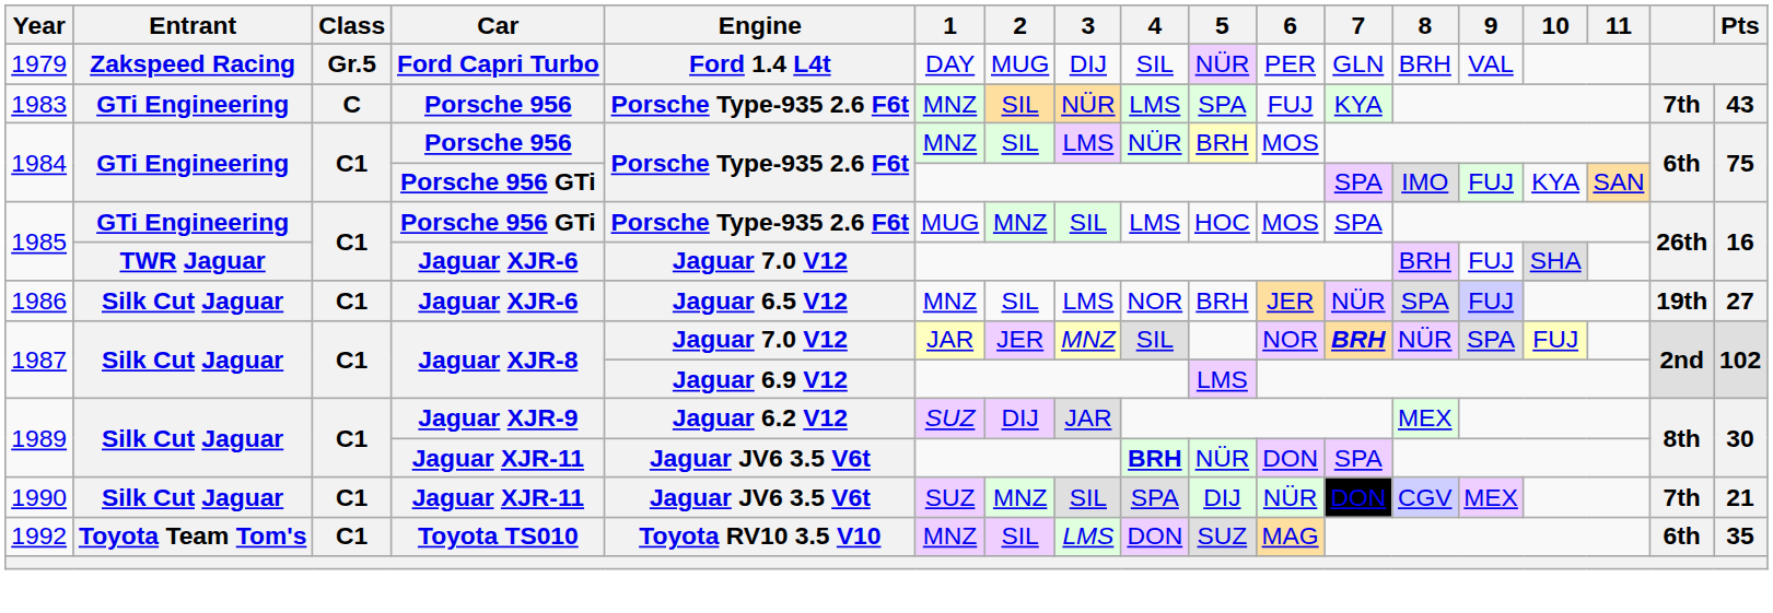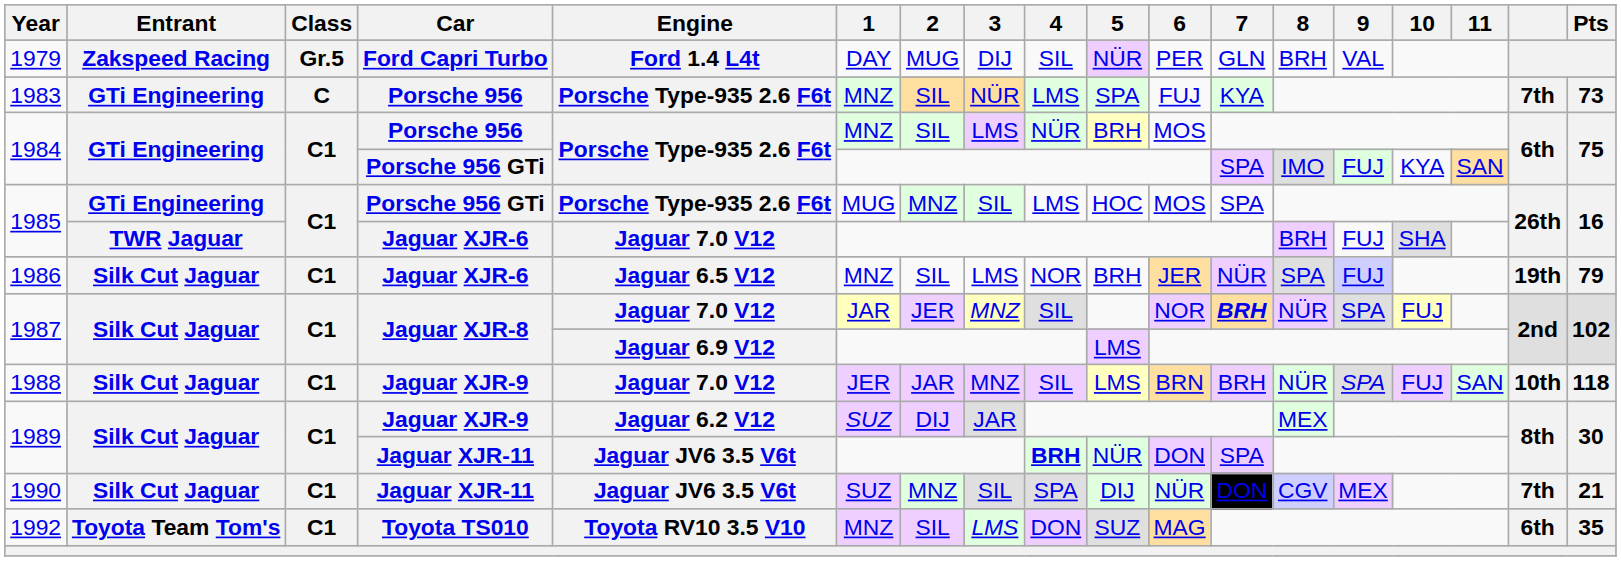 <table class="wikitable" style="text-align:center; font-size:85%">
 <tr>
 <th>Year</th>
 <th>Entrant</th>
 <th>Class</th>
 <th>Car</th>
 <th>Engine</th>
 <th>1</th>
 <th>2</th>
 <th>3</th>
 <th>4</th>
 <th>5</th>
 <th>6</th>
 <th>7</th>
 <th>8</th>
 <th>9</th>
 <th>10</th>
 <th>11</th>
 <th></th>
 <th>Pts</th>
 </tr>
 <tr>
 <td><a href='#'>1979</a></td>
 <th nowrap><a href='#'>Zakspeed Racing</a></th>
 <th>Gr.5</th>
 <th nowrap><a href='#'>Ford Capri Turbo</a></th>
 <th nowrap><a href='#'>Ford</a> 1.4 <a href='#'>L4</a><a href='#'>t</a></th>
 <td><a href='#'>DAY</a></td>
 <td><a href='#'>MUG</a></td>
 <td><a href='#'>DIJ</a></td>
 <td><a href='#'>SIL</a></td>
 <td style="background: #EFCFFF"><a href='#'>NÜR</a><br></td>
 <td><a href='#'>PER</a></td>
 <td><a href='#'>GLN</a></td>
 <td><a href='#'>BRH</a></td>
 <td><a href='#'>VAL</a></td>
 <td colspan=2></td>
 <th colspan=2></th>
 </tr>
 <tr>
 <td><a href='#'>1983</a></td>
 <th nowrap><a href='#'>GTi Engineering</a></th>
 <th>C</th>
 <th nowrap><a href='#'>Porsche 956</a></th>
 <th nowrap><a href='#'>Porsche</a> Type-935 2.6 <a href='#'>F6</a><a href='#'>t</a></th>
 <td style="background:#DFFFDF;"><a href='#'>MNZ</a><br></td>
 <td style="background:#FFDF9F;"><a href='#'>SIL</a><br></td>
 <td style="background:#FFDF9F;"><a href='#'>NÜR</a><br></td>
 <td style="background:#DFFFDF;"><a href='#'>LMS</a><br></td>
 <td style="background:#DFFFDF;"><a href='#'>SPA</a><br></td>
 <td><a href='#'>FUJ</a></td>
 <td style="background:#DFFFDF;"><a href='#'>KYA</a><br></td>
 <td colspan=4></td>
 <th>7th</th>
-<th>43</th>
+<th>73</th>
 </tr>
 <tr>
 <td rowspan=2><a href='#'>1984</a></td>
 <th rowspan=2 nowrap><a href='#'>GTi Engineering</a></th>
 <th rowspan=2>C1</th>
 <th nowrap><a href='#'>Porsche 956</a></th>
 <th rowspan=2 nowrap><a href='#'>Porsche</a> Type-935 2.6 <a href='#'>F6</a><a href='#'>t</a></th>
 <td style="background:#DFFFDF;"><a href='#'>MNZ</a><br></td>
 <td style="background:#DFFFDF;"><a href='#'>SIL</a><br></td>
 <td style="background: #EFCFFF"><a href='#'>LMS</a><br></td>
 <td style="background:#DFFFDF;"><a href='#'>NÜR</a><br></td>
 <td style="background:#FFFFBF;"><a href='#'>BRH</a><br></td>
 <td><a href='#'>MOS</a></td>
 <td colspan=5></td>
 <th rowspan=2>6th</th>
 <th rowspan=2>75</th>
 </tr>
 <tr>
 <th nowrap><a href='#'>Porsche 956</a> GTi</th>
 <td colspan=6></td>
 <td style="background: #EFCFFF"><a href='#'>SPA</a><br></td>
 <td style="background:#DFDFDF;"><a href='#'>IMO</a><br></td>
 <td style="background:#DFFFDF;"><a href='#'>FUJ</a><br></td>
 <td><a href='#'>KYA</a></td>
 <td style="background:#FFDF9F;"><a href='#'>SAN</a><br></td>
 </tr>
 <tr>
 <td rowspan=2><a href='#'>1985</a></td>
 <th nowrap><a href='#'>GTi Engineering</a></th>
 <th rowspan=2>C1</th>
 <th nowrap><a href='#'>Porsche 956</a> GTi</th>
 <th nowrap><a href='#'>Porsche</a> Type-935 2.6 <a href='#'>F6</a><a href='#'>t</a></th>
 <td><a href='#'>MUG</a></td>
 <td style="background:#DFFFDF;"><a href='#'>MNZ</a><br></td>
 <td style="background:#DFFFDF;"><a href='#'>SIL</a><br></td>
 <td><a href='#'>LMS</a></td>
 <td><a href='#'>HOC</a></td>
 <td><a href='#'>MOS</a></td>
 <td><a href='#'>SPA</a></td>
 <td colspan=4></td>
 <th rowspan=2>26th</th>
 <th rowspan=2>16</th>
 </tr>
 <tr>
 <th nowrap><a href='#'>TWR</a> <a href='#'>Jaguar</a></th>
 <th nowrap><a href='#'>Jaguar</a> <a href='#'>XJR-6</a></th>
 <th nowrap><a href='#'>Jaguar</a> 7.0 <a href='#'>V12</a></th>
 <td colspan=7></td>
 <td style="background: #EFCFFF"><a href='#'>BRH</a><br></td>
 <td><a href='#'>FUJ</a></td>
 <td style="background:#DFDFDF;"><a href='#'>SHA</a><br></td>
 <td></td>
 </tr>
 <tr>
 <td><a href='#'>1986</a></td>
 <th nowrap><a href='#'>Silk Cut</a> <a href='#'>Jaguar</a></th>
 <th>C1</th>
 <th nowrap><a href='#'>Jaguar</a> <a href='#'>XJR-6</a></th>
 <th nowrap><a href='#'>Jaguar</a> 6.5 <a href='#'>V12</a></th>
 <td><a href='#'>MNZ</a></td>
 <td><a href='#'>SIL</a></td>
 <td><a href='#'>LMS</a></td>
 <td><a href='#'>NOR</a></td>
 <td><a href='#'>BRH</a></td>
 <td style="background:#FFDF9F;"><a href='#'>JER</a><br></td>
 <td style="background: #EFCFFF"><a href='#'>NÜR</a><br></td>
 <td style="background:#DFDFDF;"><a href='#'>SPA</a><br></td>
 <td style="background:#CFCFFF;"><a href='#'>FUJ</a><br></td>
 <td colspan=2></td>
 <th>19th</th>
-<th>27</th>
+<th>79</th>
 </tr>
 <tr>
 <td rowspan=2><a href='#'>1987</a></td>
 <th rowspan=2 nowrap><a href='#'>Silk Cut</a> <a href='#'>Jaguar</a></th>
 <th rowspan=2>C1</th>
 <th rowspan=2 nowrap><a href='#'>Jaguar</a> <a href='#'>XJR-8</a></th>
 <th nowrap><a href='#'>Jaguar</a> 7.0 <a href='#'>V12</a></th>
 <td style="background:#FFFFBF;"><a href='#'>JAR</a><br></td>
 <td style="background: #EFCFFF"><a href='#'>JER</a><br></td>
 <td style="background:#FFFFBF;"><em><a href='#'>MNZ</a></em><br></td>
 <td style="background:#DFDFDF;"><a href='#'>SIL</a><br></td>
 <td></td>
 <td style="background: #EFCFFF"><a href='#'>NOR</a><br></td>
 <td style="background:#FFDF9F;"><strong><em><a href='#'>BRH</a></em></strong><br></td>
 <td style="background: #EFCFFF"><a href='#'>NÜR</a><br></td>
 <td style="background:#DFDFDF;"><a href='#'>SPA</a><br></td>
 <td style="background:#FFFFBF;"><a href='#'>FUJ</a><br></td>
 <td></td>
 <th rowspan=2 style="background:#DFDFDF;">2nd</th>
 <th rowspan=2 style="background:#DFDFDF;">102</th>
 </tr>
 <tr>
 <th nowrap><a href='#'>Jaguar</a> 6.9 <a href='#'>V12</a></th>
 <td colspan=4></td>
 <td style="background: #EFCFFF"><a href='#'>LMS</a><br></td>
 <td colspan=6></td>
+</tr>
+<tr>
+<td><a href='#'>1988</a></td>
+<th nowrap><a href='#'>Silk Cut</a> <a href='#'>Jaguar</a></th>
+<th>C1</th>
+<th nowrap><a href='#'>Jaguar</a> <a href='#'>XJR-9</a></th>
+<th nowrap><a href='#'>Jaguar</a> 7.0 <a href='#'>V12</a></th>
+<td style="background: #EFCFFF"><a href='#'>JER</a><br></td>
+<td style="background: #EFCFFF"><a href='#'>JAR</a><br></td>
+<td style="background: #EFCFFF"><a href='#'>MNZ</a><br></td>
+<td style="background: #EFCFFF"><a href='#'>SIL</a><br></td>
+<td style="background:#FFFFBF;"><a href='#'>LMS</a><br></td>
+<td style="background:#FFDF9F;"><a href='#'>BRN</a><br></td>
+<td style="background: #EFCFFF"><a href='#'>BRH</a><br></td>
+<td style="background:#DFFFDF;"><a href='#'>NÜR</a><br></td>
+<td style="background:#DFDFDF;"><em><a href='#'>SPA</a></em><br></td>
+<td style="background: #EFCFFF"><a href='#'>FUJ</a><br></td>
+<td style="background:#DFFFDF;"><a href='#'>SAN</a><br></td>
+<th>10th</th>
+<th>118</th>
 </tr>
 <tr>
 <td rowspan=2><a href='#'>1989</a></td>
 <th rowspan=2 nowrap><a href='#'>Silk Cut</a> <a href='#'>Jaguar</a></th>
 <th rowspan=2>C1</th>
 <th nowrap><a href='#'>Jaguar</a> <a href='#'>XJR-9</a></th>
 <th nowrap><a href='#'>Jaguar</a> 6.2 <a href='#'>V12</a></th>
 <td style="background: #EFCFFF"><em><a href='#'>SUZ</a></em><br></td>
 <td style="background: #EFCFFF"><a href='#'>DIJ</a><br></td>
 <td style="background:#DFDFDF;"><a href='#'>JAR</a><br></td>
 <td colspan=4></td>
 <td style="background:#DFFFDF;"><a href='#'>MEX</a><br></td>
 <td colspan=3></td>
 <th rowspan=2>8th</th>
 <th rowspan=2>30</th>
 </tr>
 <tr>
 <th nowrap><a href='#'>Jaguar</a> <a href='#'>XJR-11</a></th>
 <th nowrap><a href='#'>Jaguar</a> JV6 3.5 <a href='#'>V6</a><a href='#'>t</a></th>
 <td colspan=3></td>
 <td style="background:#DFFFDF;"><strong><a href='#'>BRH</a></strong><br></td>
 <td style="background:#DFFFDF;"><a href='#'>NÜR</a><br></td>
 <td style="background: #EFCFFF"><a href='#'>DON</a><br></td>
 <td style="background: #EFCFFF"><a href='#'>SPA</a><br></td>
 <td colspan=4></td>
 </tr>
 <tr>
 <td><a href='#'>1990</a></td>
 <th nowrap><a href='#'>Silk Cut</a> <a href='#'>Jaguar</a></th>
 <th>C1</th>
 <th nowrap><a href='#'>Jaguar</a> <a href='#'>XJR-11</a></th>
 <th nowrap><a href='#'>Jaguar</a> JV6 3.5 <a href='#'>V6</a><a href='#'>t</a></th>
 <td style="background: #EFCFFF"><a href='#'>SUZ</a><br></td>
 <td style="background:#DFFFDF;"><a href='#'>MNZ</a><br></td>
 <td style="background:#DFDFDF;"><a href='#'>SIL</a><br></td>
 <td style="background:#DFDFDF;"><a href='#'>SPA</a><br></td>
 <td style="background:#DFFFDF;"><a href='#'>DIJ</a><br></td>
 <td style="background:#DFFFDF;"><a href='#'>NÜR</a><br></td>
 <td style="background:#000; color:#fff;"><a href='#'><span>DON</span></a><br></td>
 <td style="background:#CFCFFF;"><a href='#'>CGV</a><br></td>
 <td style="background: #EFCFFF"><a href='#'>MEX</a><br></td>
 <td colspan=2></td>
 <th>7th</th>
 <th>21</th>
 </tr>
 <tr>
 <td><a href='#'>1992</a></td>
 <th nowrap><a href='#'>Toyota</a> Team <a href='#'>Tom's</a></th>
 <th>C1</th>
 <th nowrap><a href='#'>Toyota TS010</a></th>
 <th nowrap><a href='#'>Toyota</a> RV10 3.5 <a href='#'>V10</a></th>
 <td style="background: #EFCFFF"><a href='#'>MNZ</a><br></td>
 <td style="background: #EFCFFF"><a href='#'>SIL</a><br></td>
 <td style="background:#DFFFDF;"><em><a href='#'>LMS</a></em><br></td>
 <td style="background: #EFCFFF"><a href='#'>DON</a><br></td>
 <td style="background:#DFDFDF;"><a href='#'>SUZ</a><br></td>
 <td style="background:#FFDF9F;"><a href='#'>MAG</a><br></td>
 <td colspan=5></td>
 <th>6th</th>
 <th>35</th>
 </tr>
 <tr>
 <th colspan="18"></th>
 </tr>
 </table>
